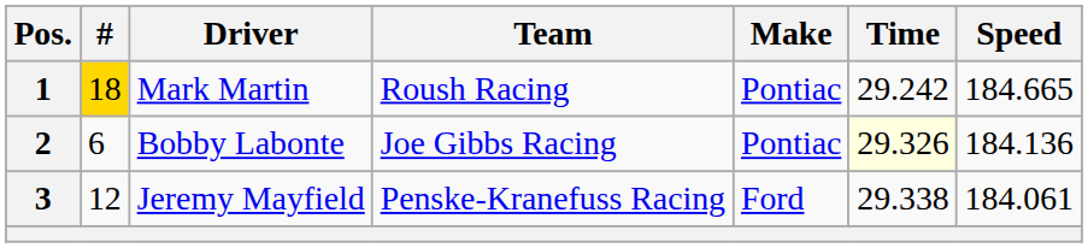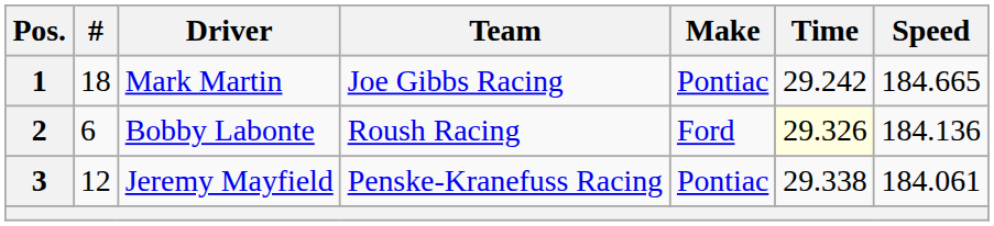 <table class="wikitable" style="font-size:95%">
 <tr>
 <th>Pos.</th>
 <th>#</th>
 <th>Driver</th>
 <th>Team</th>
 <th>Make</th>
 <th>Time</th>
 <th>Speed</th>
 </tr>
 <tr>
 <th>1</th>
-<td style="background: gold;">18</td>
+<td>18</td>
 <td><a href='#'>Mark Martin</a></td>
-<td><a href='#'>Roush Racing</a></td>
+<td><a href='#'>Joe Gibbs Racing</a></td>
 <td><a href='#'>Pontiac</a></td>
 <td>29.242</td>
 <td>184.665</td>
 </tr>
 <tr>
 <th>2</th>
 <td>6</td>
 <td><a href='#'>Bobby Labonte</a></td>
-<td><a href='#'>Joe Gibbs Racing</a></td>
-<td><a href='#'>Pontiac</a></td>
+<td><a href='#'>Roush Racing</a></td>
+<td><a href='#'>Ford</a></td>
 <td style="background: lightyellow;">29.326</td>
 <td>184.136</td>
 </tr>
 <tr>
 <th>3</th>
 <td>12</td>
 <td><a href='#'>Jeremy Mayfield</a></td>
 <td><a href='#'>Penske-Kranefuss Racing</a></td>
-<td><a href='#'>Ford</a></td>
+<td><a href='#'>Pontiac</a></td>
 <td>29.338</td>
 <td>184.061</td>
 </tr>
 <tr>
 <th colspan="7"></th>
 </tr>
 </table>
